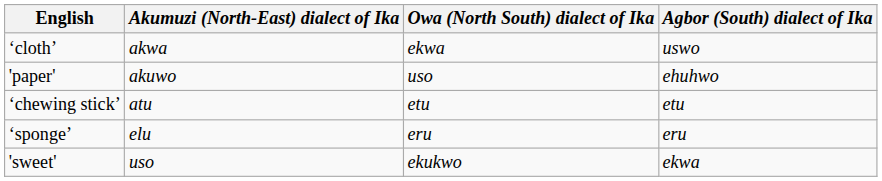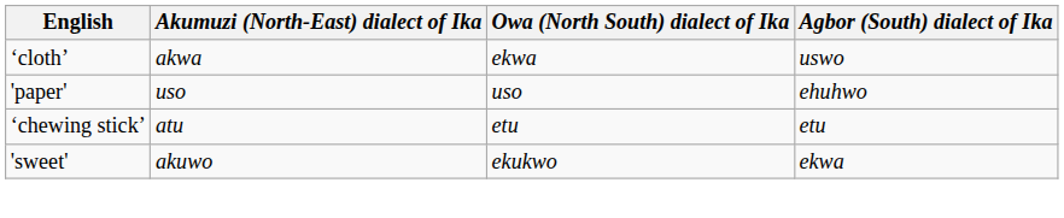 <table class="wikitable">
 <tr>
 <th>English</th>
 <th><em>Akumuzi (North-East) dialect of Ika</em></th>
 <th><em>Owa (North South) dialect of Ika</em></th>
 <th><em>Agbor (South) dialect of Ika</em></th>
 </tr>
 <tr>
 <td>‘cloth’</td>
 <td><em>akwa</em></td>
 <td><em>ekwa</em></td>
 <td><em>uswo</em></td>
 </tr>
 <tr>
 <td>'paper'</td>
-<td><em>akuwo</em></td>
+<td><em>uso</em></td>
 <td><em>uso</em></td>
 <td><em>ehuhwo</em></td>
 </tr>
 <tr>
 <td>‘chewing stick’</td>
 <td><em>atu</em></td>
 <td><em>etu</em></td>
 <td><em>etu</em></td>
 </tr>
 <tr>
-<td>‘sponge’</td>
-<td><em>elu</em></td>
-<td><em>eru</em></td>
-<td><em>eru</em></td>
-</tr>
-<tr>
 <td>'sweet'</td>
-<td><em>uso</em></td>
+<td><em>akuwo</em></td>
 <td><em>ekukwo</em></td>
 <td><em>ekwa</em></td>
 </tr>
 </table>
